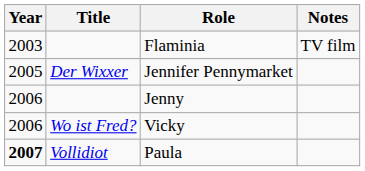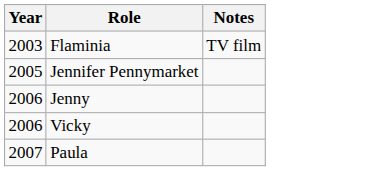 <table class="wikitable sortable">
 <tr>
 <th>Year</th>
-<th>Title</th>
 <th>Role</th>
 <th class="unsortable">Notes</th>
 </tr>
 <tr>
 <td>2003</td>
-<td><em></em></td>
 <td>Flaminia</td>
 <td>TV film</td>
 </tr>
 <tr>
 <td>2005</td>
-<td><em><a href='#'>Der Wixxer</a></em></td>
 <td>Jennifer Pennymarket</td>
 <td></td>
 </tr>
 <tr>
 <td>2006</td>
-<td><em></em></td>
 <td>Jenny</td>
 <td></td>
 </tr>
 <tr>
 <td>2006</td>
-<td><em><a href='#'>Wo ist Fred?</a></em></td>
 <td>Vicky</td>
 <td></td>
 </tr>
 <tr>
-<td><strong>2007</strong></td>
-<td><em><a href='#'>Vollidiot</a></em></td>
+<td>2007</td>
 <td>Paula</td>
 <td></td>
 </tr>
 </table>
